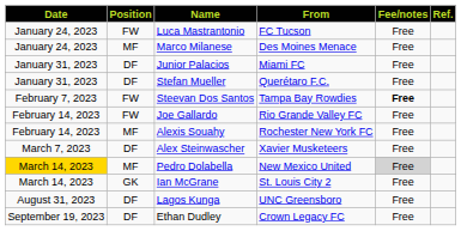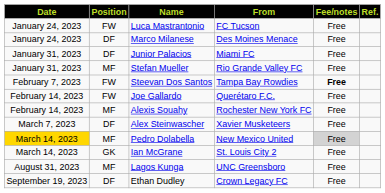 <table class="wikitable" style="text-align:center; font-size:90%; ">
 <tr>
 <th style="background:#010101; color:#BDDF28;">Date</th>
 <th style="background:#010101; color:#BDDF28;">Position</th>
 <th style="background:#010101; color:#BDDF28;">Name</th>
 <th style="background:#010101; color:#BDDF28;">From</th>
 <th style="background:#010101; color:#BDDF28;">Fee/notes</th>
 <th style="background:#010101; color:#BDDF28;">Ref.</th>
 </tr>
 <tr>
 <td>January 24, 2023</td>
 <td>FW</td>
 <td align="left"> <a href='#'>Luca Mastrantonio</a></td>
 <td align="left"> <a href='#'>FC Tucson</a></td>
 <td>Free</td>
 <td></td>
 </tr>
 <tr>
 <td>January 24, 2023</td>
-<td>MF</td>
+<td>DF</td>
 <td align="left"> <a href='#'>Marco Milanese</a></td>
 <td align="left"> <a href='#'>Des Moines Menace</a></td>
 <td>Free</td>
 <td></td>
 </tr>
 <tr>
 <td>January 31, 2023</td>
 <td>DF</td>
 <td align="left"> <a href='#'>Junior Palacios</a></td>
 <td align="left"> <a href='#'>Miami FC</a></td>
 <td>Free</td>
 <td></td>
 </tr>
 <tr>
 <td>January 31, 2023</td>
-<td>DF</td>
+<td>MF</td>
 <td align="left"> <a href='#'>Stefan Mueller</a></td>
-<td align="left"> <a href='#'>Querétaro F.C.</a></td>
+<td align="left"> <a href='#'>Rio Grande Valley FC</a></td>
 <td>Free</td>
 <td></td>
 </tr>
 <tr>
 <td>February 7, 2023</td>
 <td>FW</td>
 <td align="left"> <a href='#'>Steevan Dos Santos</a></td>
 <td align="left"> <a href='#'>Tampa Bay Rowdies</a></td>
 <td><strong>Free</strong></td>
 <td></td>
 </tr>
 <tr>
 <td>February 14, 2023</td>
 <td>FW</td>
 <td align="left"> <a href='#'>Joe Gallardo</a></td>
-<td align="left"> <a href='#'>Rio Grande Valley FC</a></td>
+<td align="left"> <a href='#'>Querétaro F.C.</a></td>
 <td>Free</td>
 <td></td>
 </tr>
 <tr>
 <td>February 14, 2023</td>
 <td>MF</td>
 <td align="left"> <a href='#'>Alexis Souahy</a></td>
 <td align="left"> <a href='#'>Rochester New York FC</a></td>
 <td>Free</td>
 <td></td>
 </tr>
 <tr>
 <td>March 7, 2023</td>
 <td>DF</td>
 <td align="left"> <a href='#'>Alex Steinwascher</a></td>
 <td align="left"> <a href='#'>Xavier Musketeers</a></td>
 <td>Free</td>
 <td></td>
 </tr>
 <tr>
 <td style="background: gold;">March 14, 2023</td>
 <td>MF</td>
 <td align="left"> <a href='#'>Pedro Dolabella</a></td>
 <td align="left"> <a href='#'>New Mexico United</a></td>
 <td style="background: lightgrey;">Free</td>
 <td></td>
 </tr>
 <tr>
 <td>March 14, 2023</td>
 <td>GK</td>
 <td align="left"> <a href='#'>Ian McGrane</a></td>
 <td align="left"> <a href='#'>St. Louis City 2</a></td>
 <td>Free</td>
 <td></td>
 </tr>
 <tr>
 <td>August 31, 2023</td>
-<td>DF</td>
+<td>MF</td>
 <td align="left"> <a href='#'>Lagos Kunga</a></td>
 <td align="left"> <a href='#'>UNC Greensboro</a></td>
 <td>Free</td>
 <td></td>
 </tr>
 <tr>
 <td>September 19, 2023</td>
 <td>DF</td>
 <td align="left"> Ethan Dudley</td>
 <td align="left"> <a href='#'>Crown Legacy FC</a></td>
 <td>Free</td>
 <td><br></td>
 </tr>
 </table>
